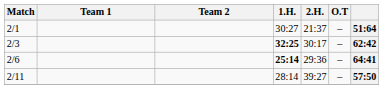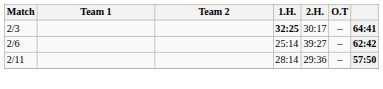 <table class="wikitable">
 <tr>
 <th>Match</th>
 <th align="left" width="180">Team 1</th>
 <th align="left" width="180">Team 2</th>
 <th>1.H.</th>
 <th>2.H.</th>
 <th>O.T</th>
 <th></th>
 </tr>
 <tr>
-<td>2/1</td>
-<td></td>
-<td></td>
-<td>30:27</td>
-<td>21:37</td>
-<td align="center">–</td>
-<th align="center">51:64</th>
-</tr>
-<tr>
 <td>2/3</td>
 <td></td>
 <td></td>
 <td><strong>32:25</strong></td>
 <td>30:17</td>
 <td align="center">–</td>
-<th align="center">62:42</th>
+<th align="center">64:41</th>
 </tr>
 <tr>
 <td>2/6</td>
 <td></td>
 <td></td>
-<td><strong>25:14</strong></td>
-<td>29:36</td>
+<td>25:14</td>
+<td>39:27</td>
 <td align="center">–</td>
-<th align="center">64:41</th>
+<th align="center">62:42</th>
 </tr>
 <tr>
 <td>2/11</td>
 <td></td>
 <td></td>
 <td>28:14</td>
-<td>39:27</td>
+<td>29:36</td>
 <td align="center">–</td>
 <th align="center">57:50</th>
 </tr>
 <tr>
 </tr>
 </table>
